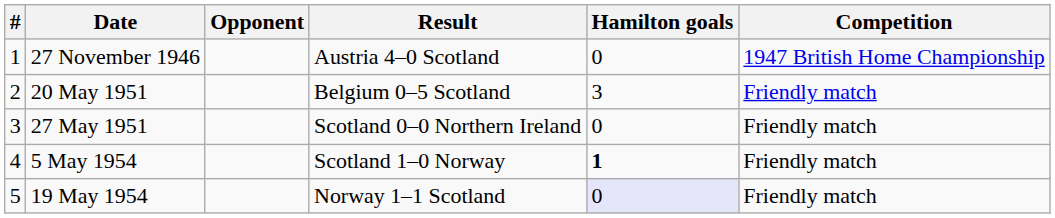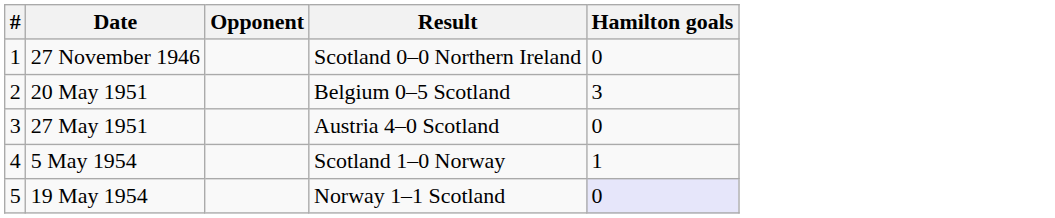 <table class="wikitable">
 <tr>
 <th>#</th>
 <th>Date</th>
 <th>Opponent</th>
 <th>Result</th>
 <th>Hamilton goals</th>
-<th>Competition</th>
 </tr>
 <tr>
 <td>1</td>
 <td>27 November 1946</td>
 <td></td>
-<td>Austria 4–0 Scotland</td>
+<td>Scotland 0–0 Northern Ireland</td>
 <td>0</td>
-<td><a href='#'>1947 British Home Championship</a></td>
 </tr>
 <tr>
 <td>2</td>
 <td>20 May 1951</td>
 <td></td>
 <td>Belgium 0–5 Scotland</td>
 <td>3</td>
-<td><a href='#'>Friendly match</a></td>
 </tr>
 <tr>
 <td>3</td>
 <td>27 May 1951</td>
 <td></td>
-<td>Scotland 0–0 Northern Ireland</td>
+<td>Austria 4–0 Scotland</td>
 <td>0</td>
-<td>Friendly match</td>
 </tr>
 <tr>
 <td>4</td>
 <td>5 May 1954</td>
 <td></td>
 <td>Scotland 1–0 Norway</td>
-<td><strong>1</strong></td>
-<td>Friendly match</td>
+<td>1</td>
 </tr>
 <tr>
 <td>5</td>
 <td>19 May 1954</td>
 <td></td>
 <td>Norway 1–1 Scotland</td>
 <td style="background: lavender;">0</td>
-<td>Friendly match</td>
 </tr>
 </table>
